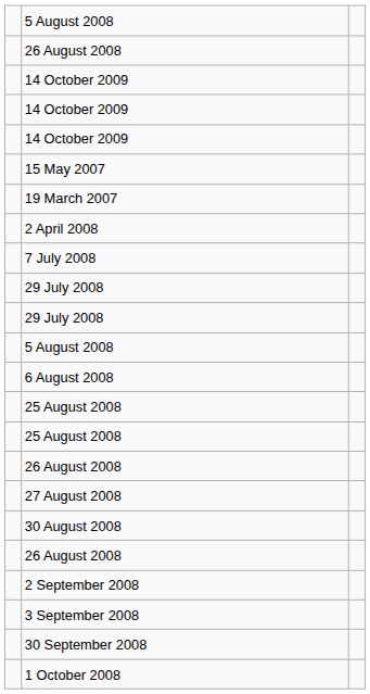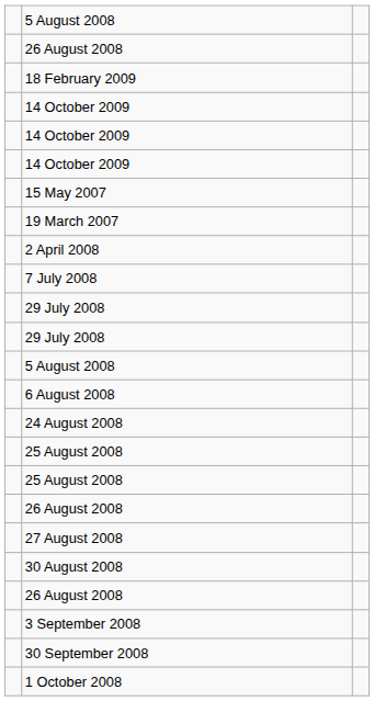 <table class="wikitable" style="font-size: 89%; float: left; width: 26em; margin-right: 1em; height: 700px">
 <tr>
 <td></td>
 <td>5 August 2008</td>
 <td></td>
 </tr>
 <tr>
 <td></td>
 <td>26 August 2008</td>
+<td></td>
+</tr>
+<tr>
+<td></td>
+<td>18 February 2009</td>
 <td></td>
 </tr>
 <tr>
 <td></td>
 <td>14 October 2009</td>
 <td></td>
 </tr>
 <tr>
 <td></td>
 <td>14 October 2009</td>
 <td></td>
 </tr>
 <tr>
 <td></td>
 <td>14 October 2009</td>
 <td></td>
 </tr>
 <tr>
 <td></td>
 <td>15 May 2007</td>
 <td></td>
 </tr>
 <tr>
 <td></td>
 <td>19 March 2007</td>
 <td></td>
 </tr>
 <tr>
 <td></td>
 <td>2 April 2008</td>
 <td></td>
 </tr>
 <tr>
 <td></td>
 <td>7 July 2008</td>
 <td></td>
 </tr>
 <tr>
 <td></td>
 <td>29 July 2008</td>
 <td></td>
 </tr>
 <tr>
 <td></td>
 <td>29 July 2008</td>
 <td></td>
 </tr>
 <tr>
 <td></td>
 <td>5 August 2008</td>
 <td></td>
 </tr>
 <tr>
 <td></td>
 <td>6 August 2008</td>
 <td></td>
 </tr>
 <tr>
 <td></td>
+<td>24 August 2008</td>
+<td></td>
+</tr>
+<tr>
+<td></td>
 <td>25 August 2008</td>
 <td></td>
 </tr>
 <tr>
 <td></td>
 <td>25 August 2008</td>
 <td></td>
 </tr>
 <tr>
 <td></td>
 <td>26 August 2008</td>
 <td></td>
 </tr>
 <tr>
 <td></td>
 <td>27 August 2008</td>
 <td></td>
 </tr>
 <tr>
 <td></td>
 <td>30 August 2008</td>
 <td></td>
 </tr>
 <tr>
 <td></td>
 <td>26 August 2008</td>
 <td></td>
 </tr>
 <tr>
 <td></td>
-<td>2 September 2008</td>
-<td></td>
-</tr>
-<tr>
-<td></td>
 <td>3 September 2008</td>
 <td></td>
 </tr>
 <tr>
 <td></td>
 <td>30 September 2008</td>
 <td></td>
 </tr>
 <tr>
 <td></td>
 <td>1 October 2008</td>
 <td></td>
 </tr>
 </table>
